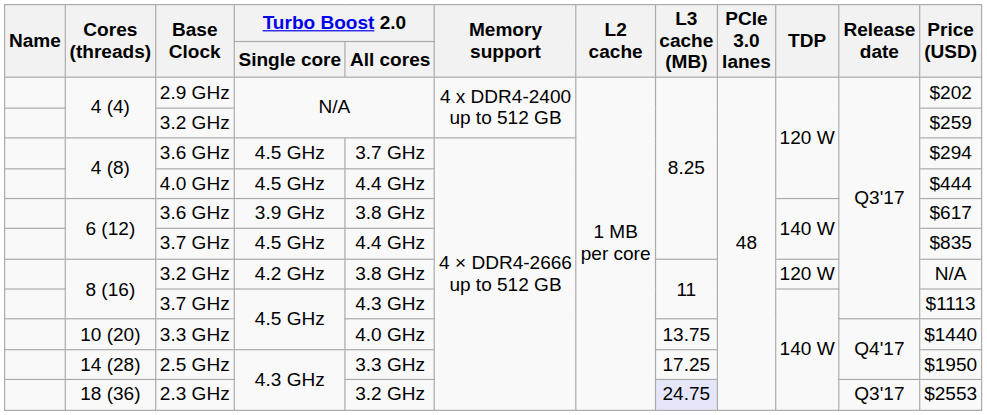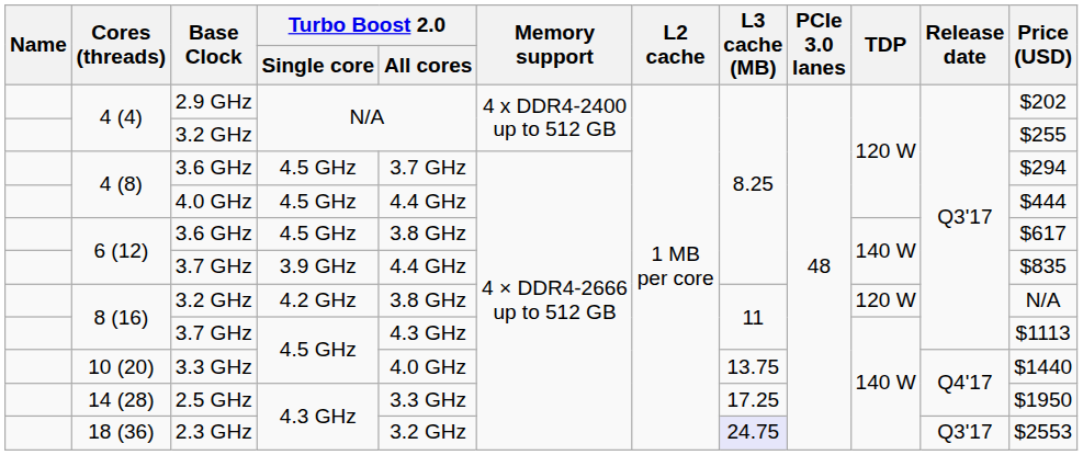 <table class="wikitable sortable" style="text-align: center;">
 <tr>
 <th rowspan="2">Name</th>
 <th rowspan="2">Cores<br>(threads)</th>
 <th rowspan="2">Base<br>Clock</th>
 <th colspan="2"><a href='#'>Turbo Boost</a> 2.0</th>
 <th rowspan="2">Memory<br>support</th>
 <th rowspan="2">L2<br>cache</th>
 <th rowspan="2">L3<br>cache<br>(MB)</th>
 <th rowspan="2">PCIe<br>3.0<br>lanes</th>
 <th rowspan="2">TDP</th>
 <th rowspan="2">Release<br>date</th>
 <th rowspan="2">Price<br>(USD)</th>
 </tr>
 <tr>
 <th>Single core</th>
 <th>All cores</th>
 </tr>
 <tr>
 <td></td>
 <td rowspan="2">4 (4)</td>
 <td>2.9 GHz</td>
 <td colspan="2" rowspan="2">N/A</td>
 <td rowspan="2">4 x DDR4‑2400<br>up to 512 GB</td>
 <td rowspan="11">1 MB<br>per core</td>
 <td rowspan="6">8.25</td>
 <td rowspan="11">48</td>
 <td rowspan="4">120 W</td>
 <td rowspan="8">Q3'17</td>
 <td>$202</td>
 </tr>
 <tr>
 <td></td>
 <td>3.2 GHz</td>
-<td>$259</td>
+<td>$255</td>
 </tr>
 <tr>
 <td></td>
 <td rowspan="2">4 (8)</td>
 <td>3.6 GHz</td>
 <td>4.5 GHz</td>
 <td>3.7 GHz</td>
 <td rowspan="9">4 × DDR4‑2666<br>up to 512 GB</td>
 <td>$294</td>
 </tr>
 <tr>
 <td></td>
 <td>4.0 GHz</td>
 <td>4.5 GHz</td>
 <td>4.4 GHz</td>
 <td>$444</td>
 </tr>
 <tr>
 <td></td>
 <td rowspan="2">6 (12)</td>
 <td>3.6 GHz</td>
-<td>3.9 GHz</td>
+<td>4.5 GHz</td>
 <td>3.8 GHz</td>
 <td rowspan="2">140 W</td>
 <td>$617</td>
 </tr>
 <tr>
 <td></td>
 <td>3.7 GHz</td>
-<td>4.5 GHz</td>
+<td>3.9 GHz</td>
 <td>4.4 GHz</td>
 <td>$835</td>
 </tr>
 <tr>
 <td></td>
 <td rowspan="2">8 (16)</td>
 <td>3.2 GHz</td>
 <td>4.2 GHz</td>
 <td>3.8 GHz</td>
 <td rowspan="2">11</td>
 <td>120 W</td>
 <td>N/A</td>
 </tr>
 <tr>
 <td></td>
 <td>3.7 GHz</td>
 <td rowspan="2">4.5 GHz</td>
 <td>4.3 GHz</td>
 <td rowspan="4">140 W</td>
 <td>$1113</td>
 </tr>
 <tr>
 <td></td>
 <td>10 (20)</td>
 <td>3.3 GHz</td>
 <td>4.0 GHz</td>
 <td>13.75</td>
 <td rowspan="2">Q4'17</td>
 <td>$1440</td>
 </tr>
 <tr>
 <td></td>
 <td>14 (28)</td>
 <td>2.5 GHz</td>
 <td rowspan="2">4.3 GHz</td>
 <td>3.3 GHz</td>
 <td>17.25</td>
 <td>$1950</td>
 </tr>
 <tr>
 <td></td>
 <td>18 (36)</td>
 <td>2.3 GHz</td>
 <td>3.2 GHz</td>
 <td style="background: lavender;">24.75</td>
 <td>Q3'17</td>
 <td>$2553</td>
 </tr>
 </table>
